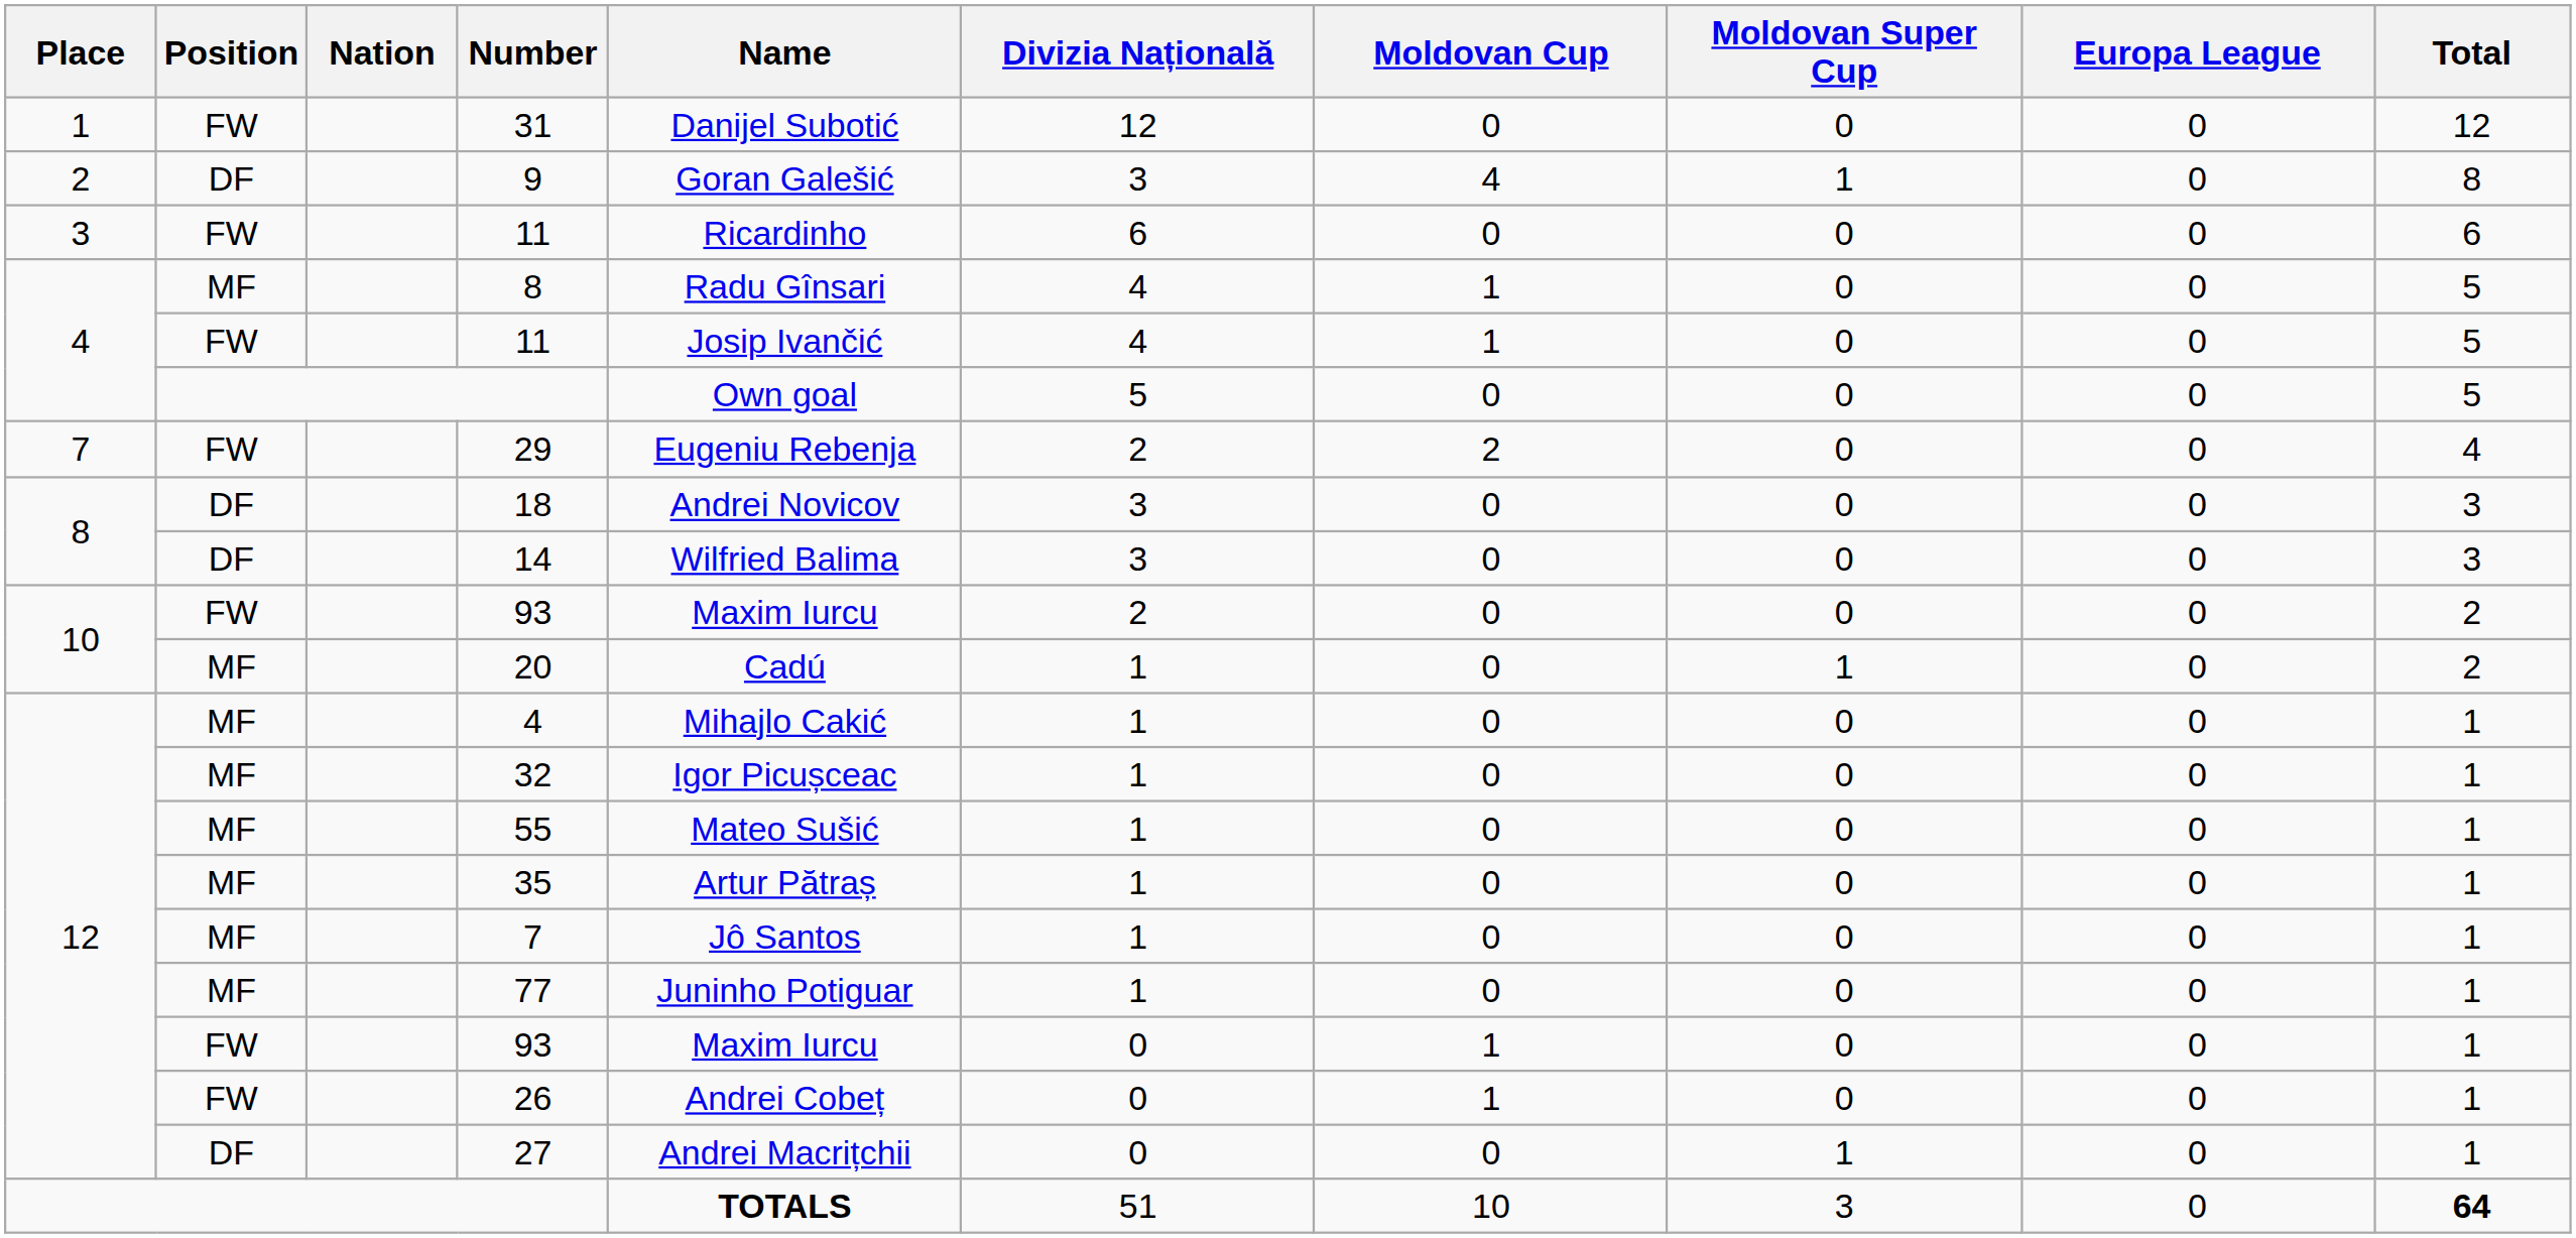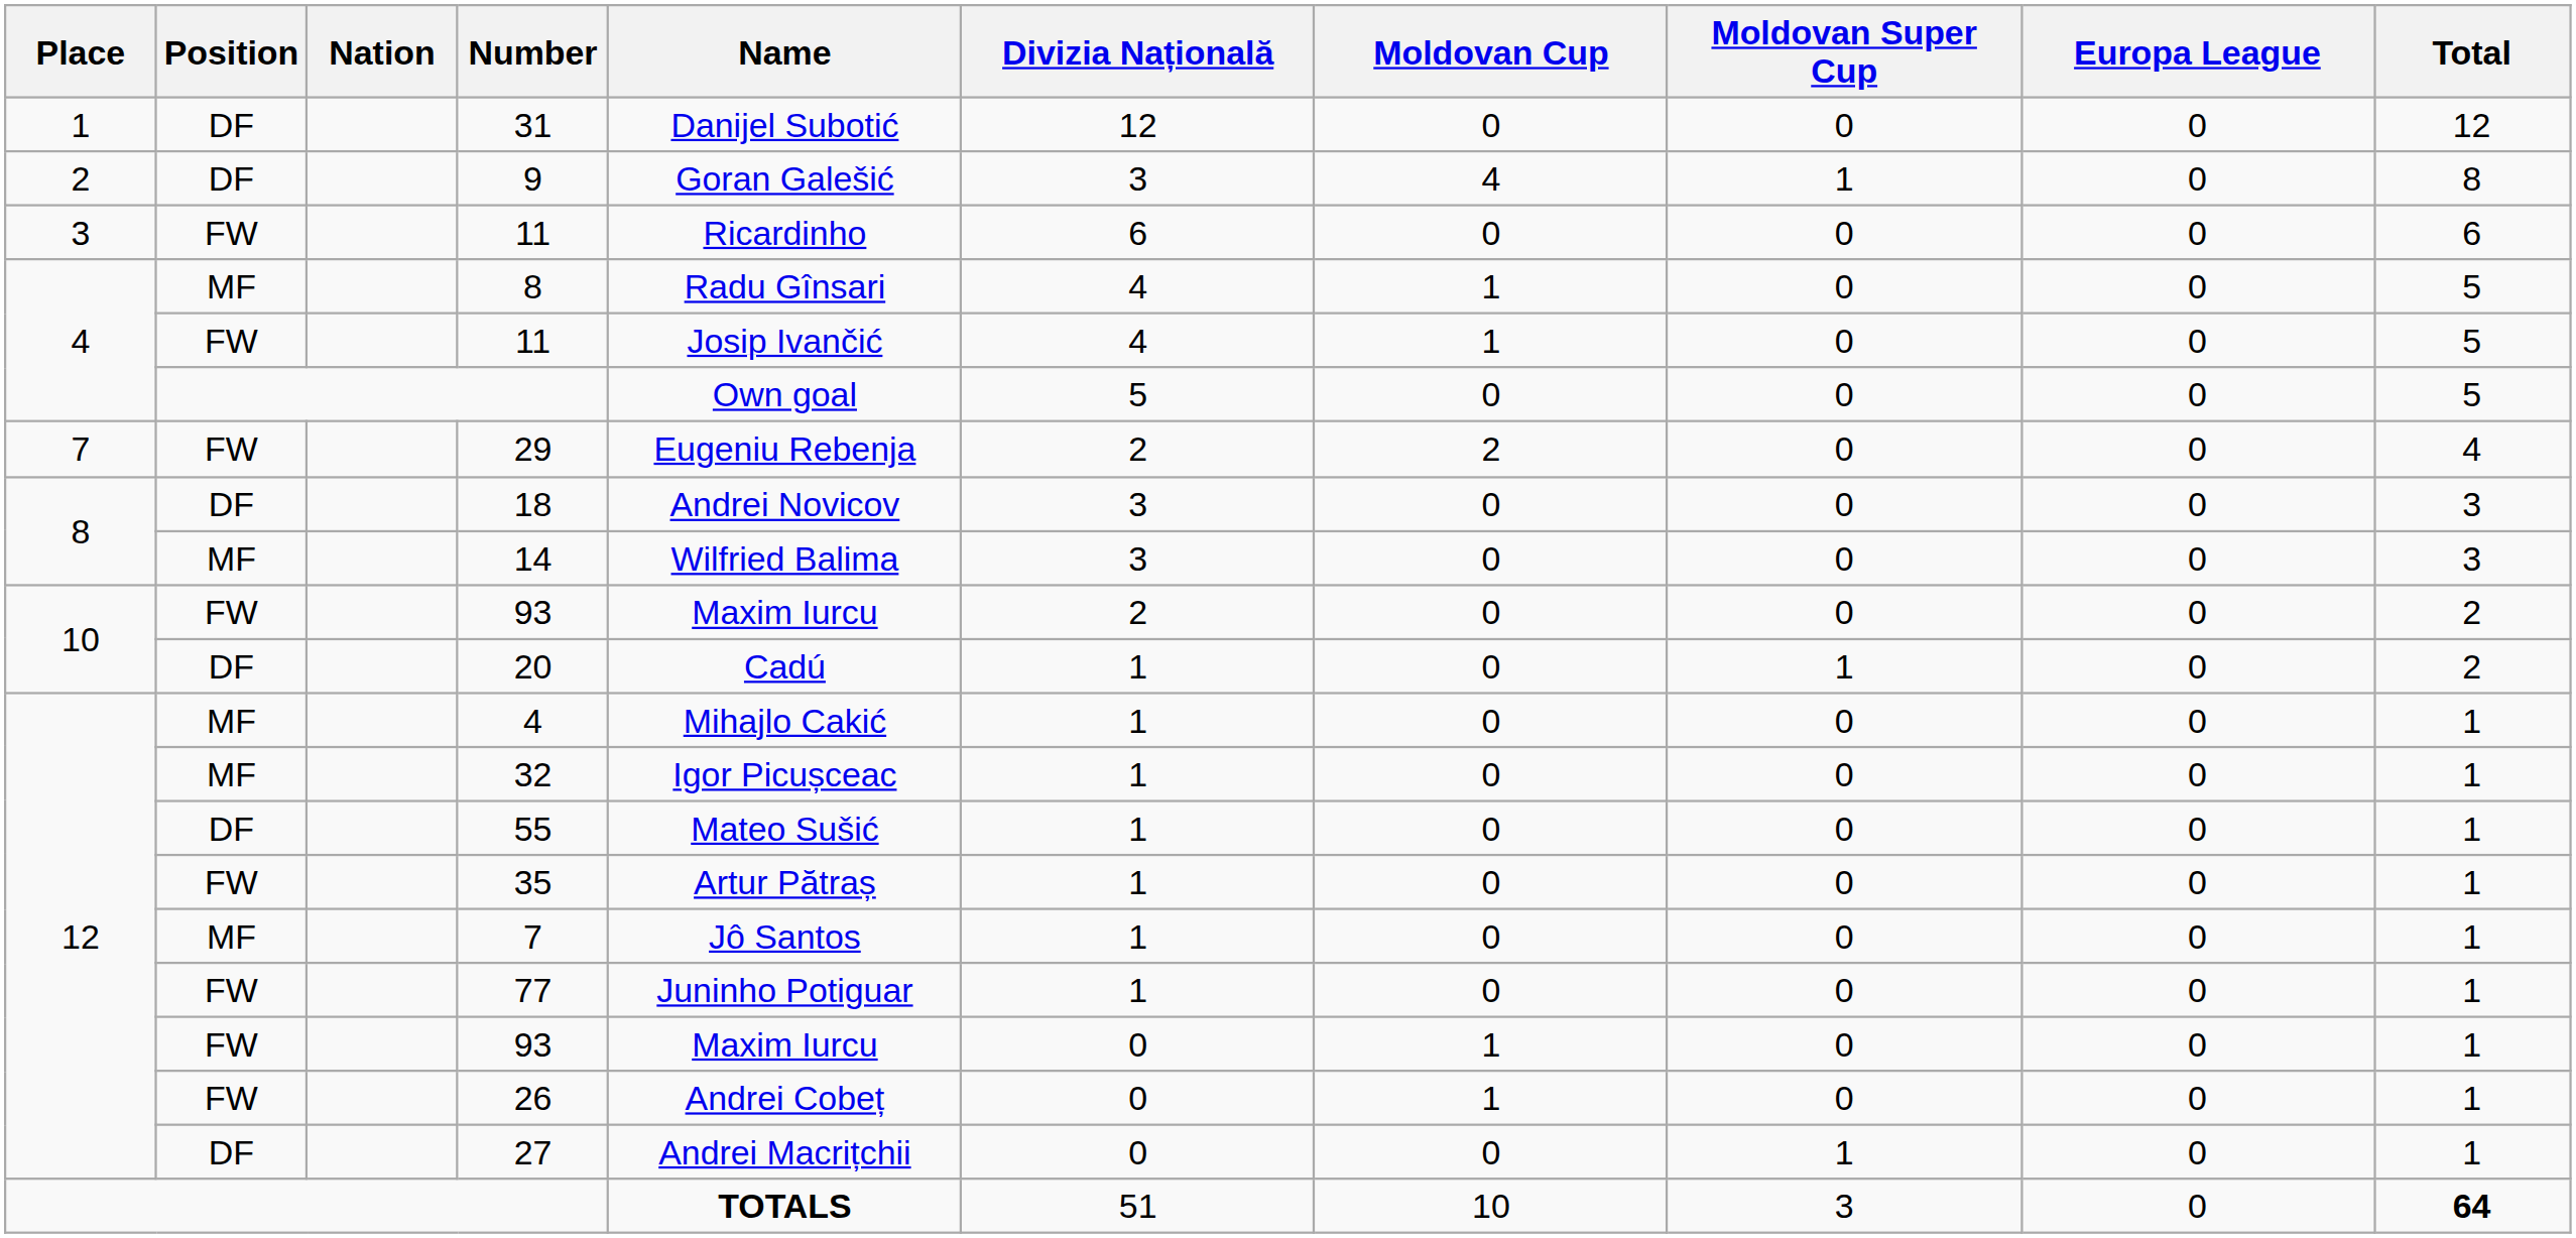 <table class="wikitable" style="font-size: 95%; text-align: center;">
 <tr>
 <th width=60>Place</th>
 <th width=60>Position</th>
 <th width=60>Nation</th>
 <th width=60>Number</th>
 <th width=150>Name</th>
 <th width=150><a href='#'>Divizia Națională</a></th>
 <th width=150><a href='#'>Moldovan Cup</a></th>
 <th width=150><a href='#'>Moldovan Super Cup</a></th>
 <th width=150><a href='#'>Europa League</a></th>
 <th width=80><strong>Total</strong></th>
 </tr>
 <tr>
 <td>1</td>
-<td>FW</td>
+<td>DF</td>
 <td></td>
 <td>31</td>
 <td><a href='#'>Danijel Subotić</a></td>
 <td>12</td>
 <td>0</td>
 <td>0</td>
 <td>0</td>
 <td>12</td>
 </tr>
 <tr>
 <td>2</td>
 <td>DF</td>
 <td></td>
 <td>9</td>
 <td><a href='#'>Goran Galešić</a></td>
 <td>3</td>
 <td>4</td>
 <td>1</td>
 <td>0</td>
 <td>8</td>
 </tr>
 <tr>
 <td>3</td>
 <td>FW</td>
 <td></td>
 <td>11</td>
 <td><a href='#'>Ricardinho</a></td>
 <td>6</td>
 <td>0</td>
 <td>0</td>
 <td>0</td>
 <td>6</td>
 </tr>
 <tr>
 <td rowspan=3>4</td>
 <td>MF</td>
 <td></td>
 <td>8</td>
 <td><a href='#'>Radu Gînsari</a></td>
 <td>4</td>
 <td>1</td>
 <td>0</td>
 <td>0</td>
 <td>5</td>
 </tr>
 <tr>
 <td>FW</td>
 <td></td>
 <td>11</td>
 <td><a href='#'>Josip Ivančić</a></td>
 <td>4</td>
 <td>1</td>
 <td>0</td>
 <td>0</td>
 <td>5</td>
 </tr>
 <tr>
 <td colspan=3></td>
 <td><a href='#'>Own goal</a></td>
 <td>5</td>
 <td>0</td>
 <td>0</td>
 <td>0</td>
 <td>5</td>
 </tr>
 <tr>
 <td>7</td>
 <td>FW</td>
 <td></td>
 <td>29</td>
 <td><a href='#'>Eugeniu Rebenja</a></td>
 <td>2</td>
 <td>2</td>
 <td>0</td>
 <td>0</td>
 <td>4</td>
 </tr>
 <tr>
 <td rowspan=2>8</td>
 <td>DF</td>
 <td></td>
 <td>18</td>
 <td><a href='#'>Andrei Novicov</a></td>
 <td>3</td>
 <td>0</td>
 <td>0</td>
 <td>0</td>
 <td>3</td>
 </tr>
 <tr>
-<td>DF</td>
+<td>MF</td>
 <td></td>
 <td>14</td>
 <td><a href='#'>Wilfried Balima</a></td>
 <td>3</td>
 <td>0</td>
 <td>0</td>
 <td>0</td>
 <td>3</td>
 </tr>
 <tr>
 <td rowspan=2>10</td>
 <td>FW</td>
 <td></td>
 <td>93</td>
 <td><a href='#'>Maxim Iurcu</a></td>
 <td>2</td>
 <td>0</td>
 <td>0</td>
 <td>0</td>
 <td>2</td>
 </tr>
 <tr>
-<td>MF</td>
+<td>DF</td>
 <td></td>
 <td>20</td>
 <td><a href='#'>Cadú</a></td>
 <td>1</td>
 <td>0</td>
 <td>1</td>
 <td>0</td>
 <td>2</td>
 </tr>
 <tr>
 <td rowspan=9>12</td>
 <td>MF</td>
 <td></td>
 <td>4</td>
 <td><a href='#'>Mihajlo Cakić</a></td>
 <td>1</td>
 <td>0</td>
 <td>0</td>
 <td>0</td>
 <td>1</td>
 </tr>
 <tr>
 <td>MF</td>
 <td></td>
 <td>32</td>
 <td><a href='#'>Igor Picușceac</a></td>
 <td>1</td>
 <td>0</td>
 <td>0</td>
 <td>0</td>
 <td>1</td>
 </tr>
 <tr>
-<td>MF</td>
+<td>DF</td>
 <td></td>
 <td>55</td>
 <td><a href='#'>Mateo Sušić</a></td>
 <td>1</td>
 <td>0</td>
 <td>0</td>
 <td>0</td>
 <td>1</td>
 </tr>
 <tr>
-<td>MF</td>
+<td>FW</td>
 <td></td>
 <td>35</td>
 <td><a href='#'>Artur Pătraș</a></td>
 <td>1</td>
 <td>0</td>
 <td>0</td>
 <td>0</td>
 <td>1</td>
 </tr>
 <tr>
 <td>MF</td>
 <td></td>
 <td>7</td>
 <td><a href='#'>Jô Santos</a></td>
 <td>1</td>
 <td>0</td>
 <td>0</td>
 <td>0</td>
 <td>1</td>
 </tr>
 <tr>
-<td>MF</td>
+<td>FW</td>
 <td></td>
 <td>77</td>
 <td><a href='#'>Juninho Potiguar</a></td>
 <td>1</td>
 <td>0</td>
 <td>0</td>
 <td>0</td>
 <td>1</td>
 </tr>
 <tr>
 <td>FW</td>
 <td></td>
 <td>93</td>
 <td><a href='#'>Maxim Iurcu</a></td>
 <td>0</td>
 <td>1</td>
 <td>0</td>
 <td>0</td>
 <td>1</td>
 </tr>
 <tr>
 <td>FW</td>
 <td></td>
 <td>26</td>
 <td><a href='#'>Andrei Cobeț</a></td>
 <td>0</td>
 <td>1</td>
 <td>0</td>
 <td>0</td>
 <td>1</td>
 </tr>
 <tr>
 <td>DF</td>
 <td></td>
 <td>27</td>
 <td><a href='#'>Andrei Macrițchii</a></td>
 <td>0</td>
 <td>0</td>
 <td>1</td>
 <td>0</td>
 <td>1</td>
 </tr>
 <tr>
 <td colspan=4></td>
 <td><strong>TOTALS</strong></td>
 <td>51</td>
 <td>10</td>
 <td>3</td>
 <td>0</td>
 <td><strong>64</strong></td>
 </tr>
 </table>
